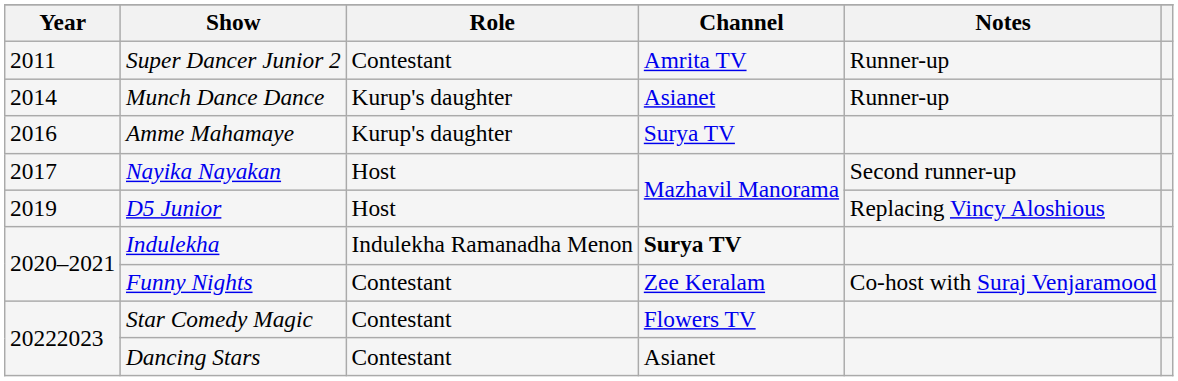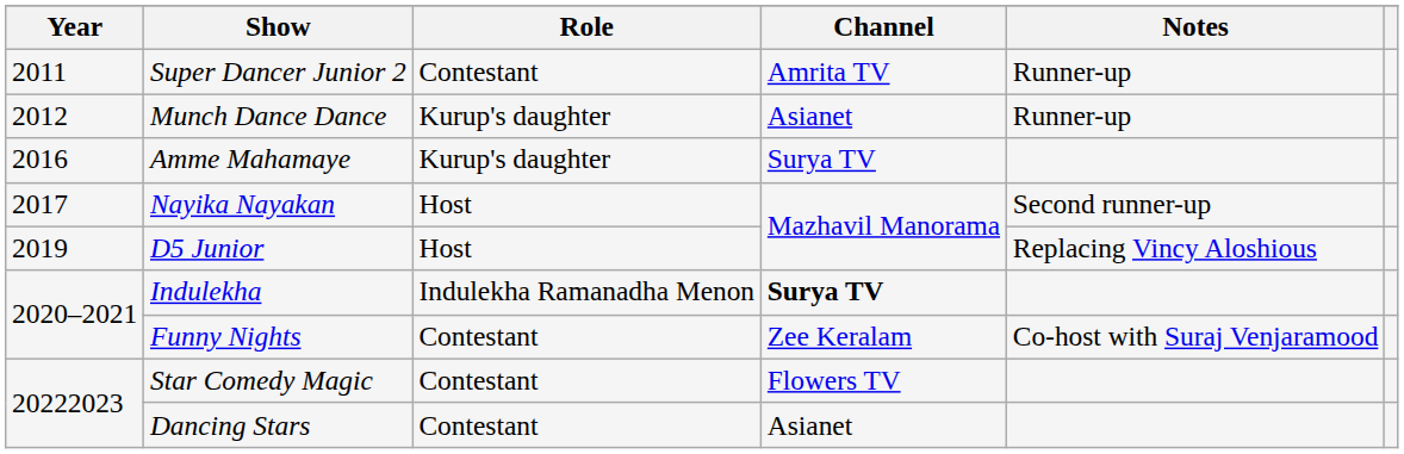 <table class="wikitable sortable" style="background:#f5f5f5;">
 <tr style="background:#B0C4DE;">
 </tr>
 <tr>
 <th>Year</th>
 <th>Show</th>
 <th>Role</th>
 <th>Channel</th>
 <th>Notes</th>
 <th></th>
 </tr>
 <tr>
 <td>2011</td>
 <td><em>Super Dancer Junior 2</em></td>
 <td>Contestant</td>
 <td><a href='#'>Amrita TV</a></td>
 <td>Runner-up</td>
 <td></td>
 </tr>
 <tr>
-<td>2014</td>
+<td>2012</td>
 <td><em>Munch Dance Dance</em></td>
 <td>Kurup's daughter</td>
 <td><a href='#'>Asianet</a></td>
 <td>Runner-up</td>
 <td></td>
 </tr>
 <tr>
 <td>2016</td>
 <td><em>Amme Mahamaye</em></td>
 <td>Kurup's daughter</td>
 <td><a href='#'>Surya TV</a></td>
 <td></td>
 <td></td>
 </tr>
 <tr>
 <td>2017</td>
 <td><em><a href='#'>Nayika Nayakan</a></em></td>
 <td>Host</td>
 <td rowspan=2><a href='#'>Mazhavil Manorama</a></td>
 <td>Second runner-up</td>
 <td></td>
 </tr>
 <tr>
 <td>2019</td>
 <td><em><a href='#'>D5 Junior</a></em></td>
 <td>Host</td>
 <td>Replacing <a href='#'>Vincy Aloshious</a></td>
 <td></td>
 </tr>
 <tr>
 <td rowspan=2>2020–2021</td>
 <td><em><a href='#'>Indulekha</a></em></td>
 <td>Indulekha Ramanadha Menon</td>
 <td><strong>Surya TV</strong></td>
 <td></td>
 <td></td>
 </tr>
 <tr>
 <td><em><a href='#'>Funny Nights</a></em></td>
 <td>Contestant</td>
 <td><a href='#'>Zee Keralam</a></td>
 <td>Co-host with <a href='#'>Suraj Venjaramood</a></td>
 <td></td>
 </tr>
 <tr>
 <td rowspan=2>20222023</td>
 <td><em>Star Comedy Magic</em></td>
 <td>Contestant</td>
 <td><a href='#'>Flowers TV</a></td>
 <td></td>
 <td></td>
 </tr>
 <tr>
 <td><em>Dancing Stars</em></td>
 <td>Contestant</td>
 <td>Asianet</td>
 <td></td>
 <td></td>
 </tr>
 </table>
